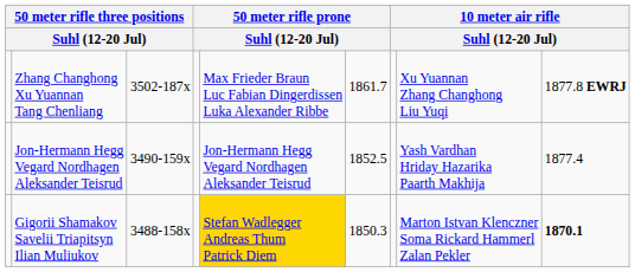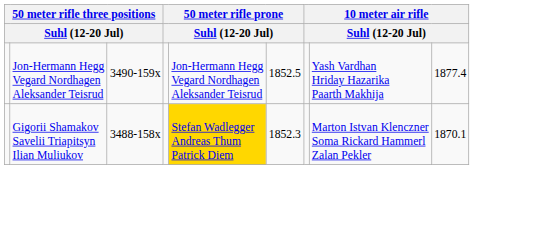 <table class="wikitable" style="font-size: 95%">
 <tr>
 <th colspan="3"><a href='#'>50 meter rifle three positions</a></th>
 <th colspan="3"><a href='#'>50 meter rifle prone</a></th>
 <th colspan="3"><a href='#'>10 meter air rifle</a></th>
 </tr>
 <tr>
 <th colspan="3"><strong><a href='#'>Suhl</a></strong> <strong> (12-20 Jul)</strong></th>
 <th colspan="3"><strong><a href='#'>Suhl</a></strong> <strong> (12-20 Jul)</strong></th>
 <th colspan="3"><strong><a href='#'>Suhl</a></strong> <strong> (12-20 Jul)</strong></th>
-</tr>
-<tr>
-<td></td>
-<td><br><a href='#'>Zhang Changhong</a><br><a href='#'>Xu Yuannan</a><br><a href='#'>Tang Chenliang</a></td>
-<td>3502-187x</td>
-<td></td>
-<td><br><a href='#'>Max Frieder Braun</a><br><a href='#'>Luc Fabian Dingerdissen</a><br><a href='#'>Luka Alexander Ribbe</a></td>
-<td>1861.7</td>
-<td></td>
-<td><br><a href='#'>Xu Yuannan</a><br><a href='#'>Zhang Changhong</a><br><a href='#'>Liu Yuqi</a></td>
-<td>1877.8 <strong>EWRJ</strong></td>
 </tr>
 <tr>
 <td></td>
 <td><br><a href='#'>Jon-Hermann Hegg</a><br><a href='#'>Vegard Nordhagen</a><br><a href='#'>Aleksander Teisrud</a></td>
 <td>3490-159x</td>
 <td></td>
 <td><br><a href='#'>Jon-Hermann Hegg</a><br><a href='#'>Vegard Nordhagen</a><br><a href='#'>Aleksander Teisrud</a></td>
 <td>1852.5</td>
 <td></td>
 <td><br><a href='#'>Yash Vardhan</a><br><a href='#'>Hriday Hazarika</a><br><a href='#'>Paarth Makhija</a></td>
 <td>1877.4</td>
 </tr>
 <tr>
 <td></td>
 <td><br><a href='#'>Gigorii Shamakov</a><br><a href='#'>Savelii Triapitsyn</a><br><a href='#'>Ilian Muliukov</a></td>
 <td>3488-158x</td>
 <td></td>
 <td style="background: gold;"><br><a href='#'>Stefan Wadlegger</a><br><a href='#'>Andreas Thum</a><br><a href='#'>Patrick Diem</a></td>
-<td>1850.3</td>
+<td>1852.3</td>
 <td></td>
 <td><br><a href='#'>Marton Istvan Klenczner</a><br><a href='#'>Soma Rickard Hammerl</a><br><a href='#'>Zalan Pekler</a></td>
-<td><strong>1870.1</strong></td>
+<td>1870.1</td>
 </tr>
 </table>
